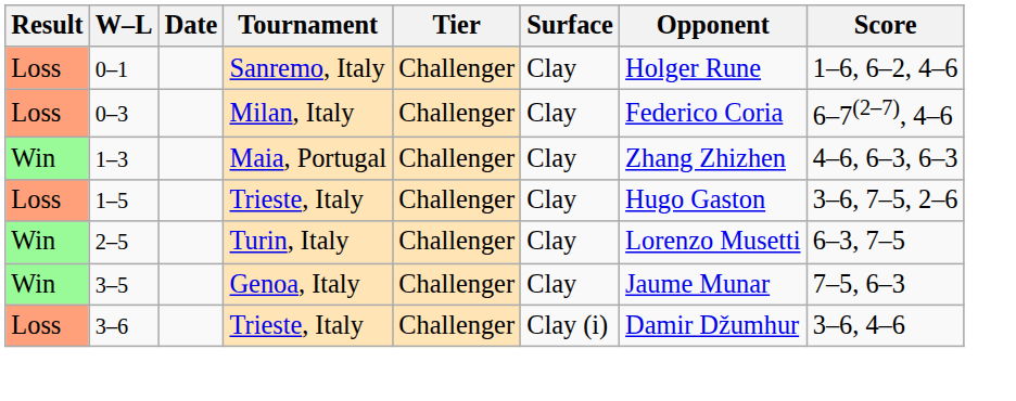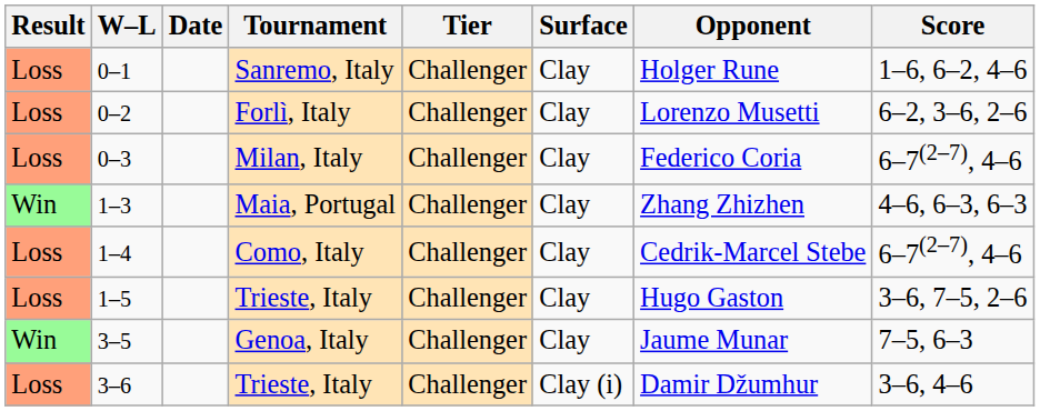 <table class="sortable wikitable">
 <tr>
 <th>Result</th>
 <th class="unsortable">W–L</th>
 <th>Date</th>
 <th>Tournament</th>
 <th>Tier</th>
 <th>Surface</th>
 <th>Opponent</th>
 <th class="unsortable">Score</th>
 </tr>
 <tr>
 <td bgcolor=FFA07A>Loss</td>
 <td><small>0–1</small></td>
 <td><a href='#'></a></td>
 <td bgcolor=moccasin><a href='#'>Sanremo</a>, Italy</td>
 <td bgcolor=moccasin>Challenger</td>
 <td>Clay</td>
 <td> <a href='#'>Holger Rune</a></td>
 <td>1–6, 6–2, 4–6</td>
 </tr>
 <tr>
 <td bgcolor=FFA07A>Loss</td>
+<td><small>0–2</small></td>
+<td><a href='#'></a></td>
+<td bgcolor=moccasin><a href='#'>Forlì</a>, Italy</td>
+<td bgcolor=moccasin>Challenger</td>
+<td>Clay</td>
+<td> <a href='#'>Lorenzo Musetti</a></td>
+<td>6–2, 3–6, 2–6</td>
+</tr>
+<tr>
+<td bgcolor=FFA07A>Loss</td>
 <td><small>0–3</small></td>
 <td><a href='#'></a></td>
 <td style="background:moccasin;"><a href='#'>Milan</a>, Italy</td>
 <td style="background:moccasin;">Challenger</td>
 <td>Clay</td>
 <td> <a href='#'>Federico Coria</a></td>
 <td>6–7<sup>(2–7)</sup>, 4–6</td>
 </tr>
 <tr>
 <td bgcolor=98FB98>Win</td>
 <td><small>1–3</small></td>
 <td><a href='#'></a></td>
 <td style="background:moccasin;"><a href='#'>Maia</a>, Portugal</td>
 <td style="background:moccasin;">Challenger</td>
 <td>Clay</td>
 <td> <a href='#'>Zhang Zhizhen</a></td>
 <td>4–6, 6–3, 6–3</td>
 </tr>
 <tr>
 <td bgcolor=FFA07A>Loss</td>
+<td><small>1–4</small></td>
+<td><a href='#'></a></td>
+<td bgcolor=moccasin><a href='#'>Como</a>, Italy</td>
+<td bgcolor=moccasin>Challenger</td>
+<td>Clay</td>
+<td> <a href='#'>Cedrik-Marcel Stebe</a></td>
+<td>6–7<sup>(2–7)</sup>, 4–6</td>
+</tr>
+<tr>
+<td bgcolor=FFA07A>Loss</td>
 <td><small>1–5</small></td>
 <td><a href='#'></a></td>
 <td bgcolor=moccasin><a href='#'>Trieste</a>, Italy</td>
 <td bgcolor=moccasin>Challenger</td>
 <td>Clay</td>
 <td> <a href='#'>Hugo Gaston</a></td>
 <td>3–6, 7–5, 2–6</td>
-</tr>
-<tr>
-<td bgcolor=98FB98>Win</td>
-<td><small>2–5</small></td>
-<td><a href='#'></a></td>
-<td bgcolor=moccasin><a href='#'>Turin</a>, Italy</td>
-<td bgcolor=moccasin>Challenger</td>
-<td>Clay</td>
-<td> <a href='#'>Lorenzo Musetti</a></td>
-<td>6–3, 7–5</td>
 </tr>
 <tr>
 <td bgcolor=98FB98>Win</td>
 <td><small>3–5</small></td>
 <td><a href='#'></a></td>
 <td bgcolor=moccasin><a href='#'>Genoa</a>, Italy</td>
 <td bgcolor=moccasin>Challenger</td>
 <td>Clay</td>
 <td> <a href='#'>Jaume Munar</a></td>
 <td>7–5, 6–3</td>
 </tr>
 <tr>
 <td bgcolor= FFA07A>Loss</td>
 <td><small>3–6</small></td>
 <td><a href='#'></a></td>
 <td style="background:moccasin;"><a href='#'>Trieste</a>, Italy</td>
 <td style="background:moccasin;">Challenger</td>
 <td>Clay (i)</td>
 <td> <a href='#'>Damir Džumhur</a></td>
 <td>3–6, 4–6</td>
 </tr>
 </table>
